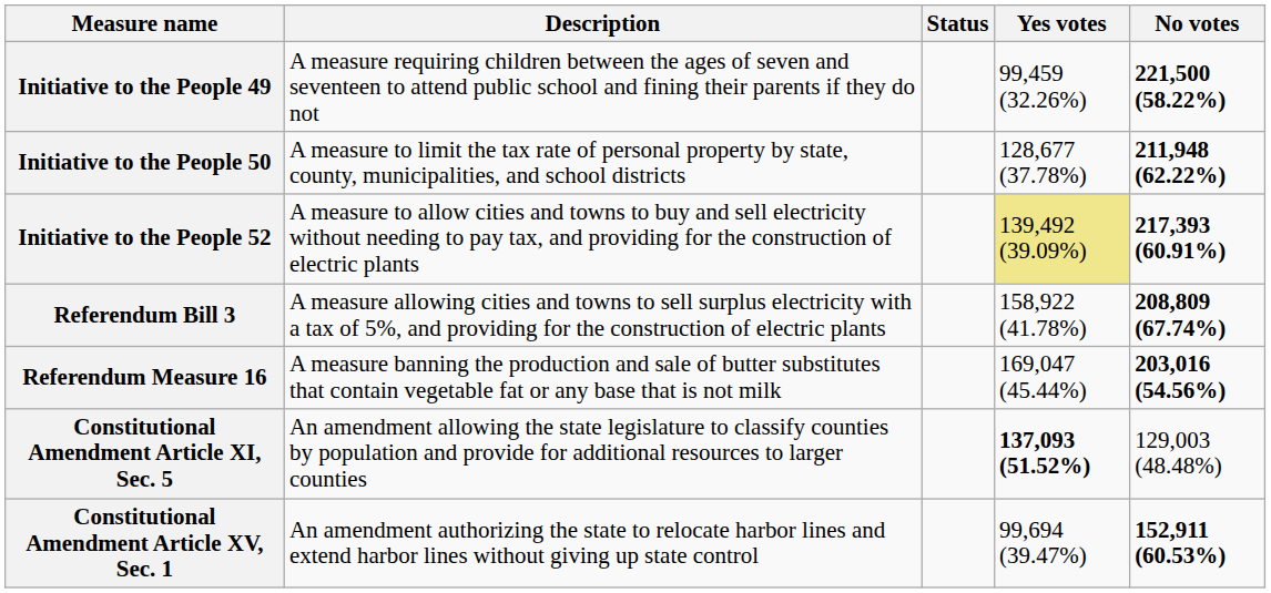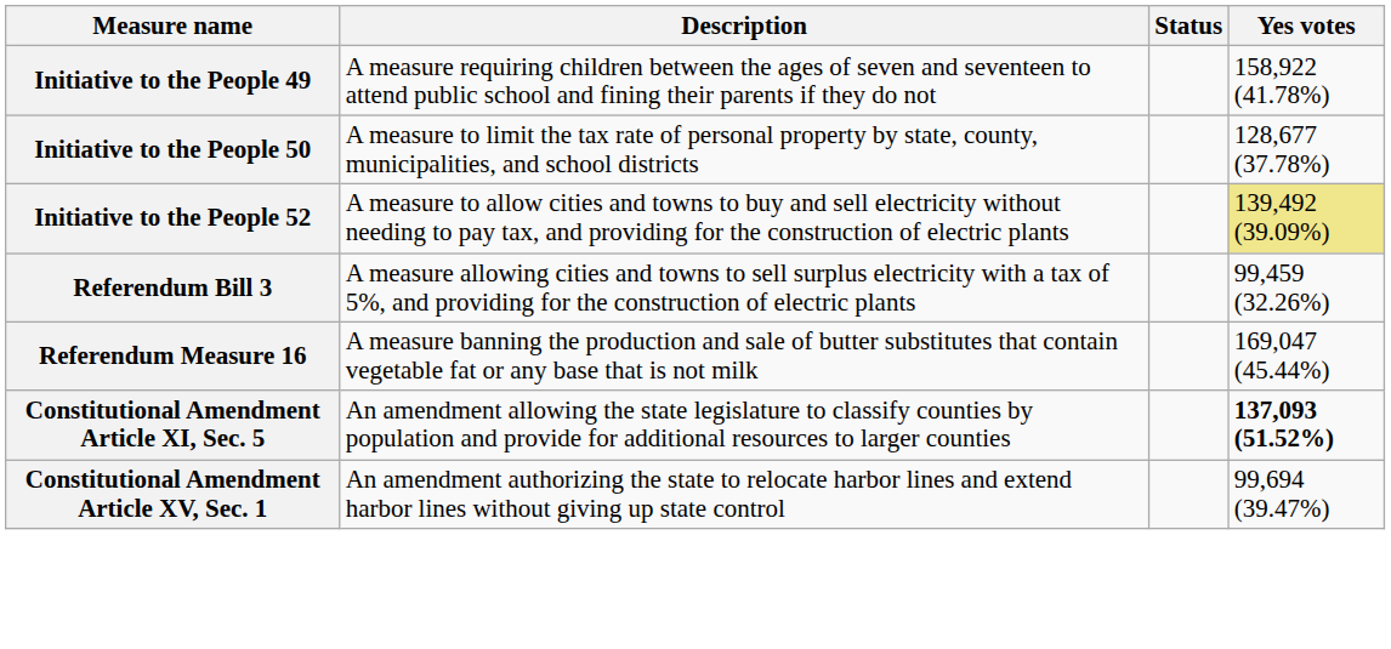 <table class="wikitable sortable plainrowheaders">
 <tr>
 <th scope=col>Measure name</th>
 <th scope=col class=unsortable>Description</th>
 <th scope=col>Status</th>
 <th scope=col>Yes votes</th>
-<th scope=col>No votes</th>
 </tr>
 <tr>
 <th scope=row>Initiative to the People 49</th>
 <td>A measure requiring children between the ages of seven and seventeen to attend public school and fining their parents if they do not</td>
 <td></td>
-<td>99,459 (32.26%)</td>
-<td><strong>221,500 (58.22%)</strong></td>
+<td>158,922 (41.78%)</td>
 </tr>
 <tr>
 <th scope=row>Initiative to the People 50</th>
 <td>A measure to limit the tax rate of personal property by state, county, municipalities, and school districts</td>
 <td></td>
 <td>128,677 (37.78%)</td>
-<td><strong>211,948 (62.22%)</strong></td>
 </tr>
 <tr>
 <th scope=row>Initiative to the People 52</th>
 <td>A measure to allow cities and towns to buy and sell electricity without needing to pay tax, and providing for the construction of electric plants</td>
 <td></td>
 <td style="background: khaki;">139,492 (39.09%)</td>
-<td><strong>217,393 (60.91%)</strong></td>
 </tr>
 <tr>
 <th scope=row>Referendum Bill 3</th>
 <td>A measure allowing cities and towns to sell surplus electricity with a tax of 5%, and providing for the construction of electric plants</td>
 <td></td>
-<td>158,922 (41.78%)</td>
-<td><strong>208,809 (67.74%)</strong></td>
+<td>99,459 (32.26%)</td>
 </tr>
 <tr>
 <th scope=row>Referendum Measure 16</th>
 <td>A measure banning the production and sale of butter substitutes that contain vegetable fat or any base that is not milk</td>
 <td></td>
 <td>169,047 (45.44%)</td>
-<td><strong>203,016 (54.56%)</strong></td>
 </tr>
 <tr>
 <th scope=row>Constitutional Amendment Article XI, Sec. 5</th>
 <td>An amendment allowing the state legislature to classify counties by population and provide for additional resources to larger counties</td>
 <td></td>
 <td><strong>137,093 (51.52%)</strong></td>
-<td>129,003 (48.48%)</td>
 </tr>
 <tr>
 <th scope=row>Constitutional Amendment Article XV, Sec. 1</th>
 <td>An amendment authorizing the state to relocate harbor lines and extend harbor lines without giving up state control</td>
 <td></td>
 <td>99,694 (39.47%)</td>
-<td><strong>152,911 (60.53%)</strong></td>
 </tr>
 </table>
